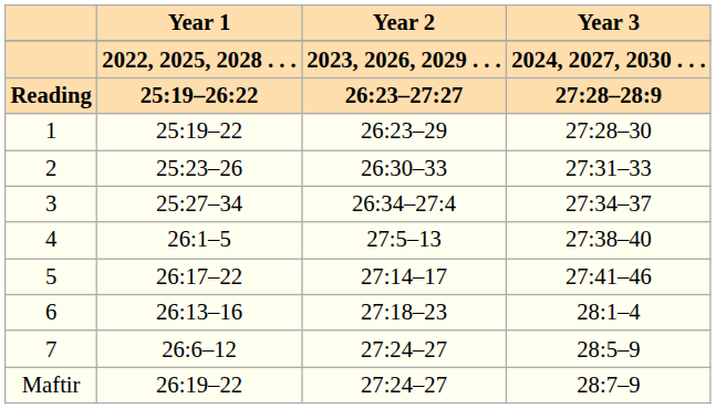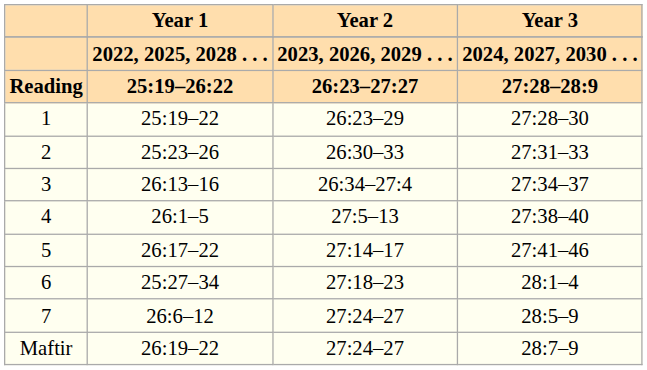 <table class="wikitable" style="background:Ivory; text-align:center">
 <tr>
 <th style="background:Navajowhite;"></th>
 <th style="background:Navajowhite;">Year 1</th>
 <th style="background:Navajowhite;">Year 2</th>
 <th style="background:Navajowhite;">Year 3</th>
 </tr>
 <tr>
 </tr>
 <tr>
 <th style="background:Navajowhite;"></th>
 <th style="background:Navajowhite;">2022, 2025, 2028 . . .</th>
 <th style="background:Navajowhite;">2023, 2026, 2029 . . .</th>
 <th style="background:Navajowhite;">2024, 2027, 2030 . . .</th>
 </tr>
 <tr>
 <th style="background:Navajowhite;">Reading</th>
 <th style="background:Navajowhite;">25:19–26:22</th>
 <th style="background:Navajowhite;">26:23–27:27</th>
 <th style="background:Navajowhite;">27:28–28:9</th>
 </tr>
 <tr>
 <td>1</td>
 <td>25:19–22</td>
 <td>26:23–29</td>
 <td>27:28–30</td>
 </tr>
 <tr>
 <td>2</td>
 <td>25:23–26</td>
 <td>26:30–33</td>
 <td>27:31–33</td>
 </tr>
 <tr>
 <td>3</td>
-<td>25:27–34</td>
+<td>26:13–16</td>
 <td>26:34–27:4</td>
 <td>27:34–37</td>
 </tr>
 <tr>
 <td>4</td>
 <td>26:1–5</td>
 <td>27:5–13</td>
 <td>27:38–40</td>
 </tr>
 <tr>
 <td>5</td>
 <td>26:17–22</td>
 <td>27:14–17</td>
 <td>27:41–46</td>
 </tr>
 <tr>
 <td>6</td>
-<td>26:13–16</td>
+<td>25:27–34</td>
 <td>27:18–23</td>
 <td>28:1–4</td>
 </tr>
 <tr>
 <td>7</td>
 <td>26:6–12</td>
 <td>27:24–27</td>
 <td>28:5–9</td>
 </tr>
 <tr>
 <td>Maftir</td>
 <td>26:19–22</td>
 <td>27:24–27</td>
 <td>28:7–9</td>
 </tr>
 </table>
